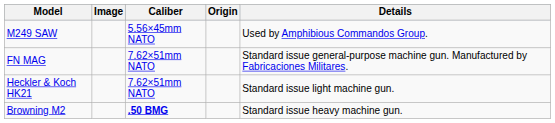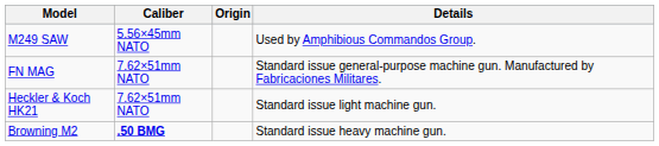 <table class="wikitable">
 <tr style="background:#aabccc;">
 <th>Model</th>
-<th>Image</th>
 <th>Caliber</th>
 <th>Origin</th>
 <th>Details</th>
 </tr>
 <tr>
 <td><a href='#'>M249 SAW</a></td>
-<td></td>
 <td><a href='#'>5.56×45mm NATO</a></td>
 <td></td>
 <td>Used by <a href='#'>Amphibious Commandos Group</a>.</td>
 </tr>
 <tr>
 <td><a href='#'>FN MAG</a></td>
-<td></td>
 <td><a href='#'>7.62×51mm NATO</a></td>
 <td><br></td>
 <td>Standard issue general-purpose machine gun. Manufactured by <a href='#'>Fabricaciones Militares</a>.</td>
 </tr>
 <tr>
 <td><a href='#'>Heckler & Koch HK21</a></td>
-<td></td>
 <td><a href='#'>7.62×51mm NATO</a></td>
 <td></td>
 <td>Standard issue light machine gun.</td>
 </tr>
 <tr>
 <td><a href='#'>Browning M2</a></td>
-<td></td>
 <td><strong><a href='#'>.50 BMG</a></strong></td>
 <td></td>
 <td>Standard issue heavy machine gun.</td>
 </tr>
 </table>
